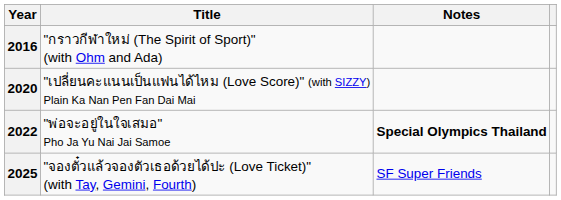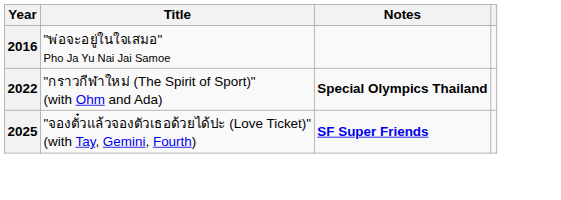 <table class="wikitable">
 <tr>
 <th>Year</th>
 <th>Title</th>
 <th>Notes</th>
 <th></th>
 </tr>
 <tr>
 <th>2016</th>
-<td>"กราวกีฬาใหม่ (The Spirit of Sport)"<br><span>(with <a href='#'>Ohm</a> and Ada)</span></td>
-<td></td>
-<td></td>
-</tr>
-<tr>
-<th>2020</th>
-<td>"เปลี่ยนคะแนนเป็นแฟนได้ไหม (Love Score)" <small>(with <a href='#'>SIZZY</a>)</small><br><small>Plain Ka Nan Pen Fan Dai Mai</small></td>
+<td>"พ่อจะอยู่ในใจเสมอ"<br><small>Pho Ja Yu Nai Jai Samoe</small></td>
 <td></td>
 <td></td>
 </tr>
 <tr>
 <th>2022</th>
-<td>"พ่อจะอยู่ในใจเสมอ"<br><small>Pho Ja Yu Nai Jai Samoe</small></td>
+<td>"กราวกีฬาใหม่ (The Spirit of Sport)"<br><span>(with <a href='#'>Ohm</a> and Ada)</span></td>
 <td><strong>Special Olympics Thailand</strong></td>
 <td></td>
 </tr>
 <tr>
 <th>2025</th>
 <td>"จองตั๋วแล้วจองตัวเธอด้วยได้ปะ (Love Ticket)"<br><span>(with <a href='#'>Tay</a>, <a href='#'>Gemini</a>, <a href='#'>Fourth</a>)</span></td>
-<td><a href='#'>SF Super Friends</a></td>
+<td><strong><a href='#'>SF Super Friends</a></strong></td>
 <td></td>
 </tr>
 </table>
